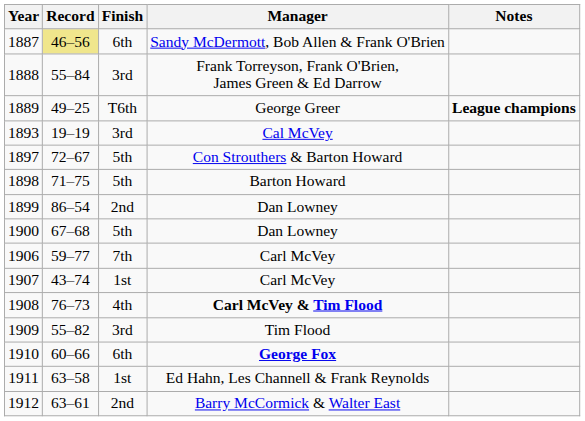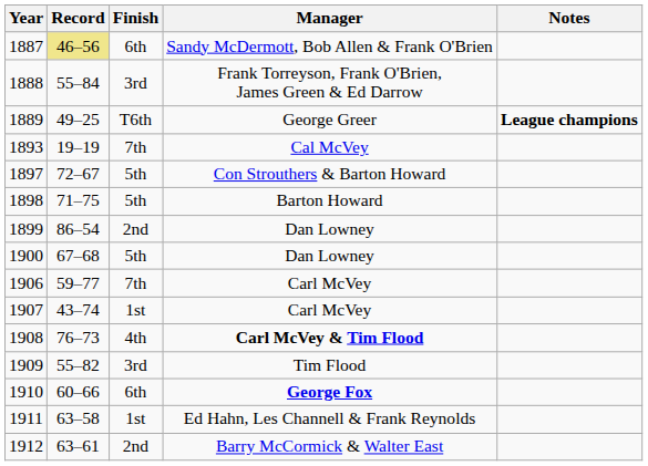 <table class="wikitable">
 <tr>
 <th>Year</th>
 <th>Record</th>
 <th>Finish</th>
 <th>Manager</th>
 <th>Notes</th>
 </tr>
 <tr align=center>
 <td>1887</td>
 <td style="background: khaki;">46–56</td>
 <td>6th</td>
 <td><a href='#'>Sandy McDermott</a>, Bob Allen & Frank O'Brien</td>
 <td></td>
 </tr>
 <tr align=center>
 <td>1888</td>
 <td>55–84</td>
 <td>3rd</td>
 <td>Frank Torreyson, Frank O'Brien,<br>James Green & Ed Darrow</td>
 <td></td>
 </tr>
 <tr align=center>
 <td>1889</td>
 <td>49–25</td>
 <td>T6th</td>
 <td>George Greer</td>
 <td><strong>League champions</strong></td>
 </tr>
 <tr align=center>
 <td>1893</td>
 <td>19–19</td>
-<td>3rd</td>
+<td>7th</td>
 <td><a href='#'>Cal McVey</a></td>
 <td></td>
 </tr>
 <tr align=center>
 <td>1897</td>
 <td>72–67</td>
 <td>5th</td>
 <td><a href='#'>Con Strouthers</a>  & Barton Howard</td>
 <td></td>
 </tr>
 <tr align=center>
 <td>1898</td>
 <td>71–75</td>
 <td>5th</td>
 <td>Barton Howard</td>
 <td></td>
 </tr>
 <tr align=center>
 <td>1899</td>
 <td>86–54</td>
 <td>2nd</td>
 <td>Dan Lowney</td>
 <td></td>
 </tr>
 <tr align=center>
 <td>1900</td>
 <td>67–68</td>
 <td>5th</td>
 <td>Dan Lowney</td>
 <td></td>
 </tr>
 <tr align=center>
 <td>1906</td>
 <td>59–77</td>
 <td>7th</td>
 <td>Carl McVey</td>
 <td></td>
 </tr>
 <tr align=center>
 <td>1907</td>
 <td>43–74</td>
 <td>1st</td>
 <td>Carl McVey</td>
 <td></td>
 </tr>
 <tr align=center>
 <td>1908</td>
 <td>76–73</td>
 <td>4th</td>
 <td><strong>Carl McVey & <a href='#'>Tim Flood</a></strong></td>
 <td></td>
 </tr>
 <tr align=center>
 <td>1909</td>
 <td>55–82</td>
 <td>3rd</td>
 <td>Tim Flood</td>
 <td></td>
 </tr>
 <tr align=center>
 <td>1910</td>
 <td>60–66</td>
 <td>6th</td>
 <td><strong><a href='#'>George Fox</a></strong></td>
 <td></td>
 </tr>
 <tr align=center>
 <td>1911</td>
 <td>63–58</td>
 <td>1st</td>
 <td>Ed Hahn, Les Channell & Frank Reynolds</td>
 <td></td>
 </tr>
 <tr align=center>
 <td>1912</td>
 <td>63–61</td>
 <td>2nd</td>
 <td><a href='#'>Barry McCormick</a> & <a href='#'>Walter East</a></td>
 <td></td>
 </tr>
 </table>
